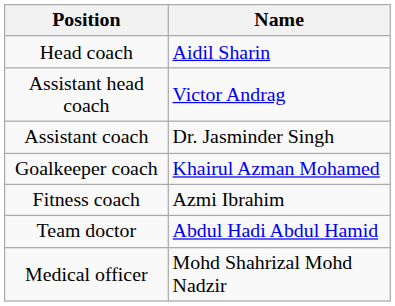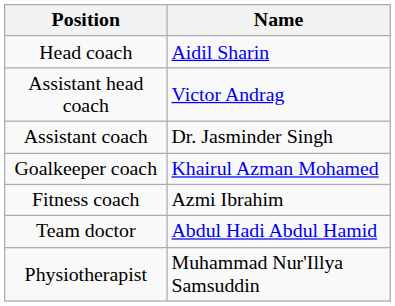 <table class="wikitable" style="text-align:center;width:50%;">
 <tr>
 <th>Position</th>
 <th>Name</th>
 </tr>
 <tr>
 <td>Head coach</td>
 <td align=left> <a href='#'>Aidil Sharin</a></td>
 </tr>
 <tr>
 <td>Assistant head coach</td>
 <td align=left> <a href='#'>Victor Andrag</a></td>
 </tr>
 <tr>
 <td>Assistant coach</td>
 <td align=left> Dr. Jasminder Singh</td>
 </tr>
 <tr>
 <td>Goalkeeper coach</td>
 <td align=left> <a href='#'>Khairul Azman Mohamed</a></td>
 </tr>
 <tr>
 <td>Fitness coach</td>
 <td align=left> Azmi Ibrahim</td>
 </tr>
 <tr>
 <td>Team doctor</td>
 <td align=left> <a href='#'>Abdul Hadi Abdul Hamid</a></td>
 </tr>
 <tr>
-<td>Medical officer</td>
-<td align=left> Mohd Shahrizal Mohd Nadzir</td>
+<td>Physiotherapist</td>
+<td align=left> Muhammad Nur'Illya Samsuddin</td>
 </tr>
 </table>
